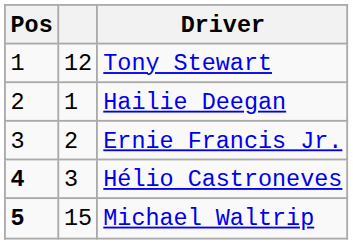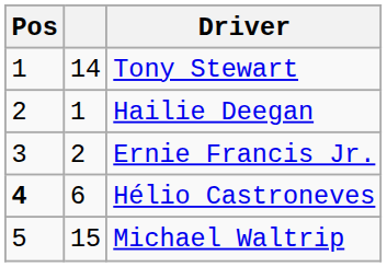 <table class="wikitable" style="font-size:98%">
 <tr>
 <th>Pos</th>
 <th></th>
 <th>Driver</th>
 </tr>
 <tr>
 <td>1</td>
-<td>12</td>
+<td>14</td>
 <td><a href='#'>Tony Stewart</a></td>
 </tr>
 <tr>
 <td>2</td>
 <td>1</td>
 <td><a href='#'>Hailie Deegan</a></td>
 </tr>
 <tr>
 <td>3</td>
 <td>2</td>
 <td><a href='#'>Ernie Francis Jr.</a></td>
 </tr>
 <tr>
 <td><strong>4</strong></td>
-<td>3</td>
+<td>6</td>
 <td><a href='#'>Hélio Castroneves</a></td>
 </tr>
 <tr>
-<td><strong>5</strong></td>
+<td>5</td>
 <td>15</td>
 <td><a href='#'>Michael Waltrip</a></td>
 </tr>
 </table>
